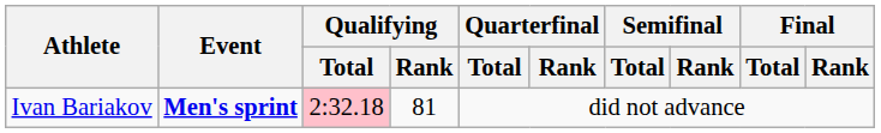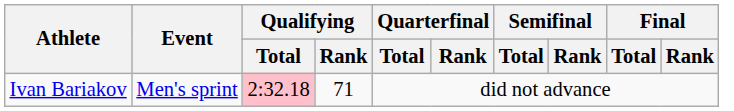 <table class="wikitable" style="font-size:90%">
 <tr>
 <th rowspan="2">Athlete</th>
 <th rowspan="2">Event</th>
 <th colspan="2">Qualifying</th>
 <th colspan="2">Quarterfinal</th>
 <th colspan="2">Semifinal</th>
 <th colspan="2">Final</th>
 </tr>
 <tr>
 <th>Total</th>
 <th>Rank</th>
 <th>Total</th>
 <th>Rank</th>
 <th>Total</th>
 <th>Rank</th>
 <th>Total</th>
 <th>Rank</th>
 </tr>
 <tr align=center>
 <td align=left><a href='#'>Ivan Bariakov</a></td>
-<td align=left><strong><a href='#'>Men's sprint</a></strong></td>
+<td align=left><a href='#'>Men's sprint</a></td>
 <td style="background: pink;">2:32.18</td>
-<td>81</td>
+<td>71</td>
 <td colspan=6>did not advance</td>
 </tr>
 </table>
